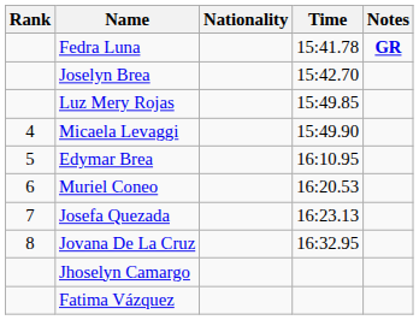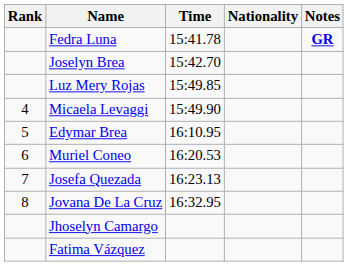 <table class="wikitable sortable" style="text-align:center">
 <tr>
 <th>Rank</th>
 <th>Name</th>
+<th>Time</th>
 <th>Nationality</th>
-<th>Time</th>
 <th>Notes</th>
 </tr>
 <tr>
 <td></td>
 <td align=left><a href='#'>Fedra Luna</a></td>
+<td>15:41.78</td>
 <td align=left></td>
-<td>15:41.78</td>
 <td><strong><a href='#'>GR</a></strong></td>
 </tr>
 <tr>
 <td></td>
 <td align=left><a href='#'>Joselyn Brea</a></td>
+<td>15:42.70</td>
 <td align=left></td>
-<td>15:42.70</td>
 <td></td>
 </tr>
 <tr>
 <td></td>
 <td align=left><a href='#'>Luz Mery Rojas</a></td>
+<td>15:49.85</td>
 <td align=left></td>
-<td>15:49.85</td>
 <td></td>
 </tr>
 <tr>
 <td>4</td>
 <td align=left><a href='#'>Micaela Levaggi</a></td>
+<td>15:49.90</td>
 <td align=left></td>
-<td>15:49.90</td>
 <td></td>
 </tr>
 <tr>
 <td>5</td>
 <td align=left><a href='#'>Edymar Brea</a></td>
+<td>16:10.95</td>
 <td align=left></td>
-<td>16:10.95</td>
 <td></td>
 </tr>
 <tr>
 <td>6</td>
 <td align=left><a href='#'>Muriel Coneo</a></td>
+<td>16:20.53</td>
 <td align=left></td>
-<td>16:20.53</td>
 <td></td>
 </tr>
 <tr>
 <td>7</td>
 <td align=left><a href='#'>Josefa Quezada</a></td>
+<td>16:23.13</td>
 <td align=left></td>
-<td>16:23.13</td>
 <td></td>
 </tr>
 <tr>
 <td>8</td>
 <td align=left><a href='#'>Jovana De La Cruz</a></td>
+<td>16:32.95</td>
 <td align=left></td>
-<td>16:32.95</td>
 <td></td>
 </tr>
 <tr>
 <td></td>
 <td align=left><a href='#'>Jhoselyn Camargo</a></td>
+<td></td>
 <td align=left></td>
-<td></td>
 <td></td>
 </tr>
 <tr>
 <td></td>
 <td align=left><a href='#'>Fatima Vázquez</a></td>
+<td></td>
 <td align=left></td>
-<td></td>
 <td></td>
 </tr>
 </table>
